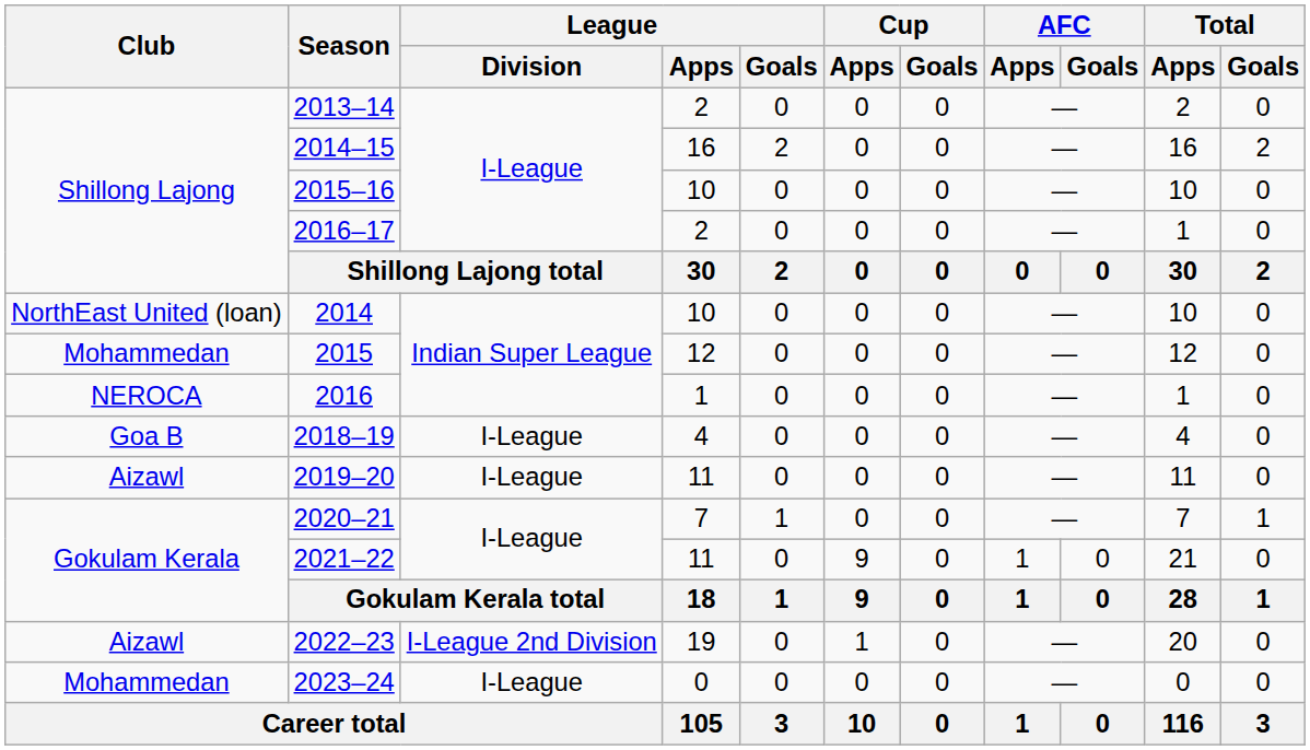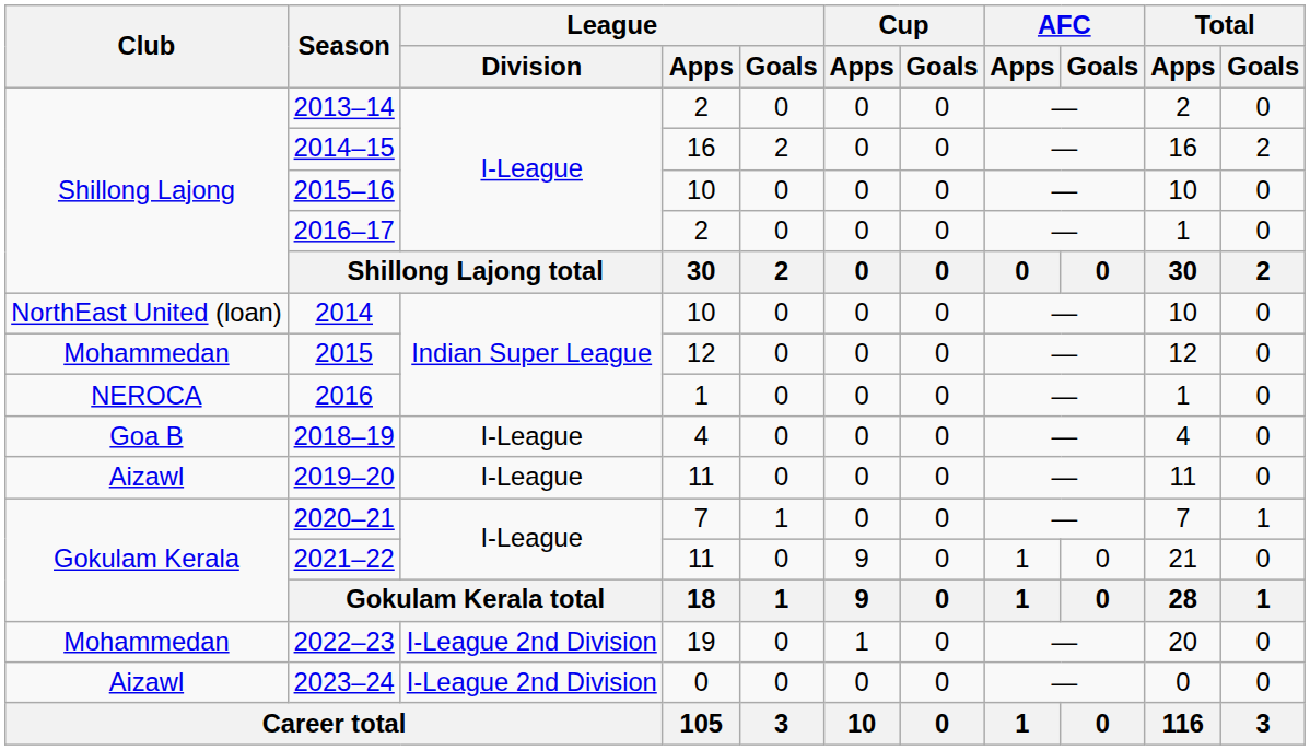 <table class="wikitable" style="text-align: center;">
 <tr>
 <th rowspan="2">Club</th>
 <th rowspan="2">Season</th>
 <th colspan="3">League</th>
 <th colspan="2">Cup</th>
 <th colspan="2"><a href='#'>AFC</a></th>
 <th colspan="2">Total</th>
 </tr>
 <tr>
 <th>Division</th>
 <th>Apps</th>
 <th>Goals</th>
 <th>Apps</th>
 <th>Goals</th>
 <th>Apps</th>
 <th>Goals</th>
 <th>Apps</th>
 <th>Goals</th>
 </tr>
 <tr>
 <td rowspan="5"><a href='#'>Shillong Lajong</a></td>
 <td><a href='#'>2013–14</a></td>
 <td rowspan="4"><a href='#'>I-League</a></td>
 <td>2</td>
 <td>0</td>
 <td>0</td>
 <td>0</td>
 <td colspan="2">—</td>
 <td>2</td>
 <td>0</td>
 </tr>
 <tr>
 <td><a href='#'>2014–15</a></td>
 <td>16</td>
 <td>2</td>
 <td>0</td>
 <td>0</td>
 <td colspan="2">—</td>
 <td>16</td>
 <td>2</td>
 </tr>
 <tr>
 <td><a href='#'>2015–16</a></td>
 <td>10</td>
 <td>0</td>
 <td>0</td>
 <td>0</td>
 <td colspan="2">—</td>
 <td>10</td>
 <td>0</td>
 </tr>
 <tr>
 <td><a href='#'>2016–17</a></td>
 <td>2</td>
 <td>0</td>
 <td>0</td>
 <td>0</td>
 <td colspan="2">—</td>
 <td>1</td>
 <td>0</td>
 </tr>
 <tr>
 <th colspan="2">Shillong Lajong total</th>
 <th>30</th>
 <th>2</th>
 <th>0</th>
 <th>0</th>
 <th>0</th>
 <th>0</th>
 <th>30</th>
 <th>2</th>
 </tr>
 <tr>
 <td rowspan="1"><a href='#'>NorthEast United</a> (loan)</td>
 <td><a href='#'>2014</a></td>
 <td rowspan="3"><a href='#'>Indian Super League</a></td>
 <td>10</td>
 <td>0</td>
 <td>0</td>
 <td>0</td>
 <td colspan="2">—</td>
 <td>10</td>
 <td>0</td>
 </tr>
 <tr>
 <td rowspan="1"><a href='#'>Mohammedan</a></td>
 <td><a href='#'>2015</a></td>
 <td>12</td>
 <td>0</td>
 <td>0</td>
 <td>0</td>
 <td colspan="2">—</td>
 <td>12</td>
 <td>0</td>
 </tr>
 <tr>
 <td rowspan="1"><a href='#'>NEROCA</a></td>
 <td><a href='#'>2016</a></td>
 <td>1</td>
 <td>0</td>
 <td>0</td>
 <td>0</td>
 <td colspan="2">—</td>
 <td>1</td>
 <td>0</td>
 </tr>
 <tr>
 <td rowspan="1"><a href='#'>Goa B</a></td>
 <td><a href='#'>2018–19</a></td>
 <td rowspan="1">I-League</td>
 <td>4</td>
 <td>0</td>
 <td>0</td>
 <td>0</td>
 <td colspan="2">—</td>
 <td>4</td>
 <td>0</td>
 </tr>
 <tr>
 <td rowspan="1"><a href='#'>Aizawl</a></td>
 <td><a href='#'>2019–20</a></td>
 <td rowspan="1">I-League</td>
 <td>11</td>
 <td>0</td>
 <td>0</td>
 <td>0</td>
 <td colspan="2">—</td>
 <td>11</td>
 <td>0</td>
 </tr>
 <tr>
 <td rowspan="3"><a href='#'>Gokulam Kerala</a></td>
 <td><a href='#'>2020–21</a></td>
 <td rowspan="2">I-League</td>
 <td>7</td>
 <td>1</td>
 <td>0</td>
 <td>0</td>
 <td colspan="2">—</td>
 <td>7</td>
 <td>1</td>
 </tr>
 <tr>
 <td><a href='#'>2021–22</a></td>
 <td>11</td>
 <td>0</td>
 <td>9</td>
 <td>0</td>
 <td>1</td>
 <td>0</td>
 <td>21</td>
 <td>0</td>
 </tr>
 <tr>
 <th colspan="2">Gokulam Kerala total</th>
 <th>18</th>
 <th>1</th>
 <th>9</th>
 <th>0</th>
 <th>1</th>
 <th>0</th>
 <th>28</th>
 <th>1</th>
 </tr>
 <tr>
-<td rowspan="1"><a href='#'>Aizawl</a></td>
+<td rowspan="1"><a href='#'>Mohammedan</a></td>
 <td><a href='#'>2022–23</a></td>
 <td rowspan="1"><a href='#'>I-League 2nd Division</a></td>
 <td>19</td>
 <td>0</td>
 <td>1</td>
 <td>0</td>
 <td colspan="2">—</td>
 <td>20</td>
 <td>0</td>
 </tr>
 <tr>
-<td rowspan="1"><a href='#'>Mohammedan</a></td>
+<td rowspan="1"><a href='#'>Aizawl</a></td>
 <td><a href='#'>2023–24</a></td>
-<td rowspan="1">I-League</td>
+<td rowspan="1"><a href='#'>I-League 2nd Division</a></td>
 <td>0</td>
 <td>0</td>
 <td>0</td>
 <td>0</td>
 <td colspan="2">—</td>
 <td>0</td>
 <td>0</td>
 </tr>
 <tr>
 <th colspan="3">Career total</th>
 <th>105</th>
 <th>3</th>
 <th>10</th>
 <th>0</th>
 <th>1</th>
 <th>0</th>
 <th>116</th>
 <th>3</th>
 </tr>
 </table>
